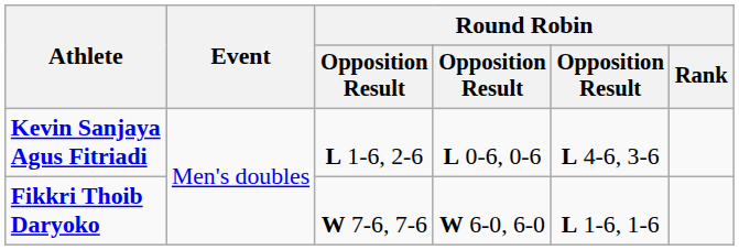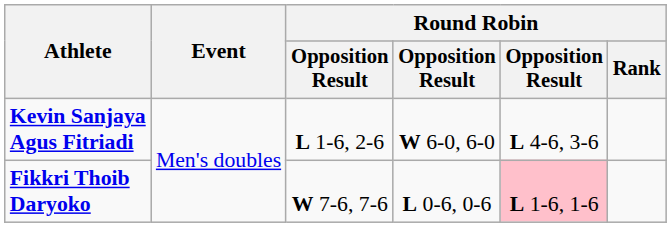 <table class="wikitable" style="font-size:90%;">
 <tr>
 <th rowspan=2>Athlete</th>
 <th rowspan=2>Event</th>
 <th colspan=4>Round Robin</th>
 </tr>
 <tr style="font-size:95%">
 <th>Opposition<br>Result</th>
 <th>Opposition<br>Result</th>
 <th>Opposition<br>Result</th>
 <th>Rank</th>
 </tr>
 <tr align=center>
 <td align=left><strong><a href='#'>Kevin Sanjaya</a><br><a href='#'>Agus Fitriadi</a></strong></td>
 <td rowspan="2" align=left><a href='#'>Men's doubles</a></td>
 <td><br> <strong>L</strong> 1-6, 2-6</td>
-<td><br> <strong>L</strong> 0-6, 0-6</td>
+<td><br> <strong>W</strong> 6-0, 6-0</td>
 <td><br> <strong>L</strong> 4-6, 3-6</td>
 <td></td>
 </tr>
 <tr align=center>
 <td align=left><strong><a href='#'>Fikkri Thoib</a><br><a href='#'>Daryoko</a></strong></td>
 <td><br> <strong>W</strong> 7-6, 7-6</td>
-<td><br> <strong>W</strong> 6-0, 6-0</td>
-<td><br> <strong>L</strong> 1-6, 1-6</td>
+<td><br> <strong>L</strong> 0-6, 0-6</td>
+<td style="background: pink;"><br> <strong>L</strong> 1-6, 1-6</td>
 <td></td>
 </tr>
 </table>
